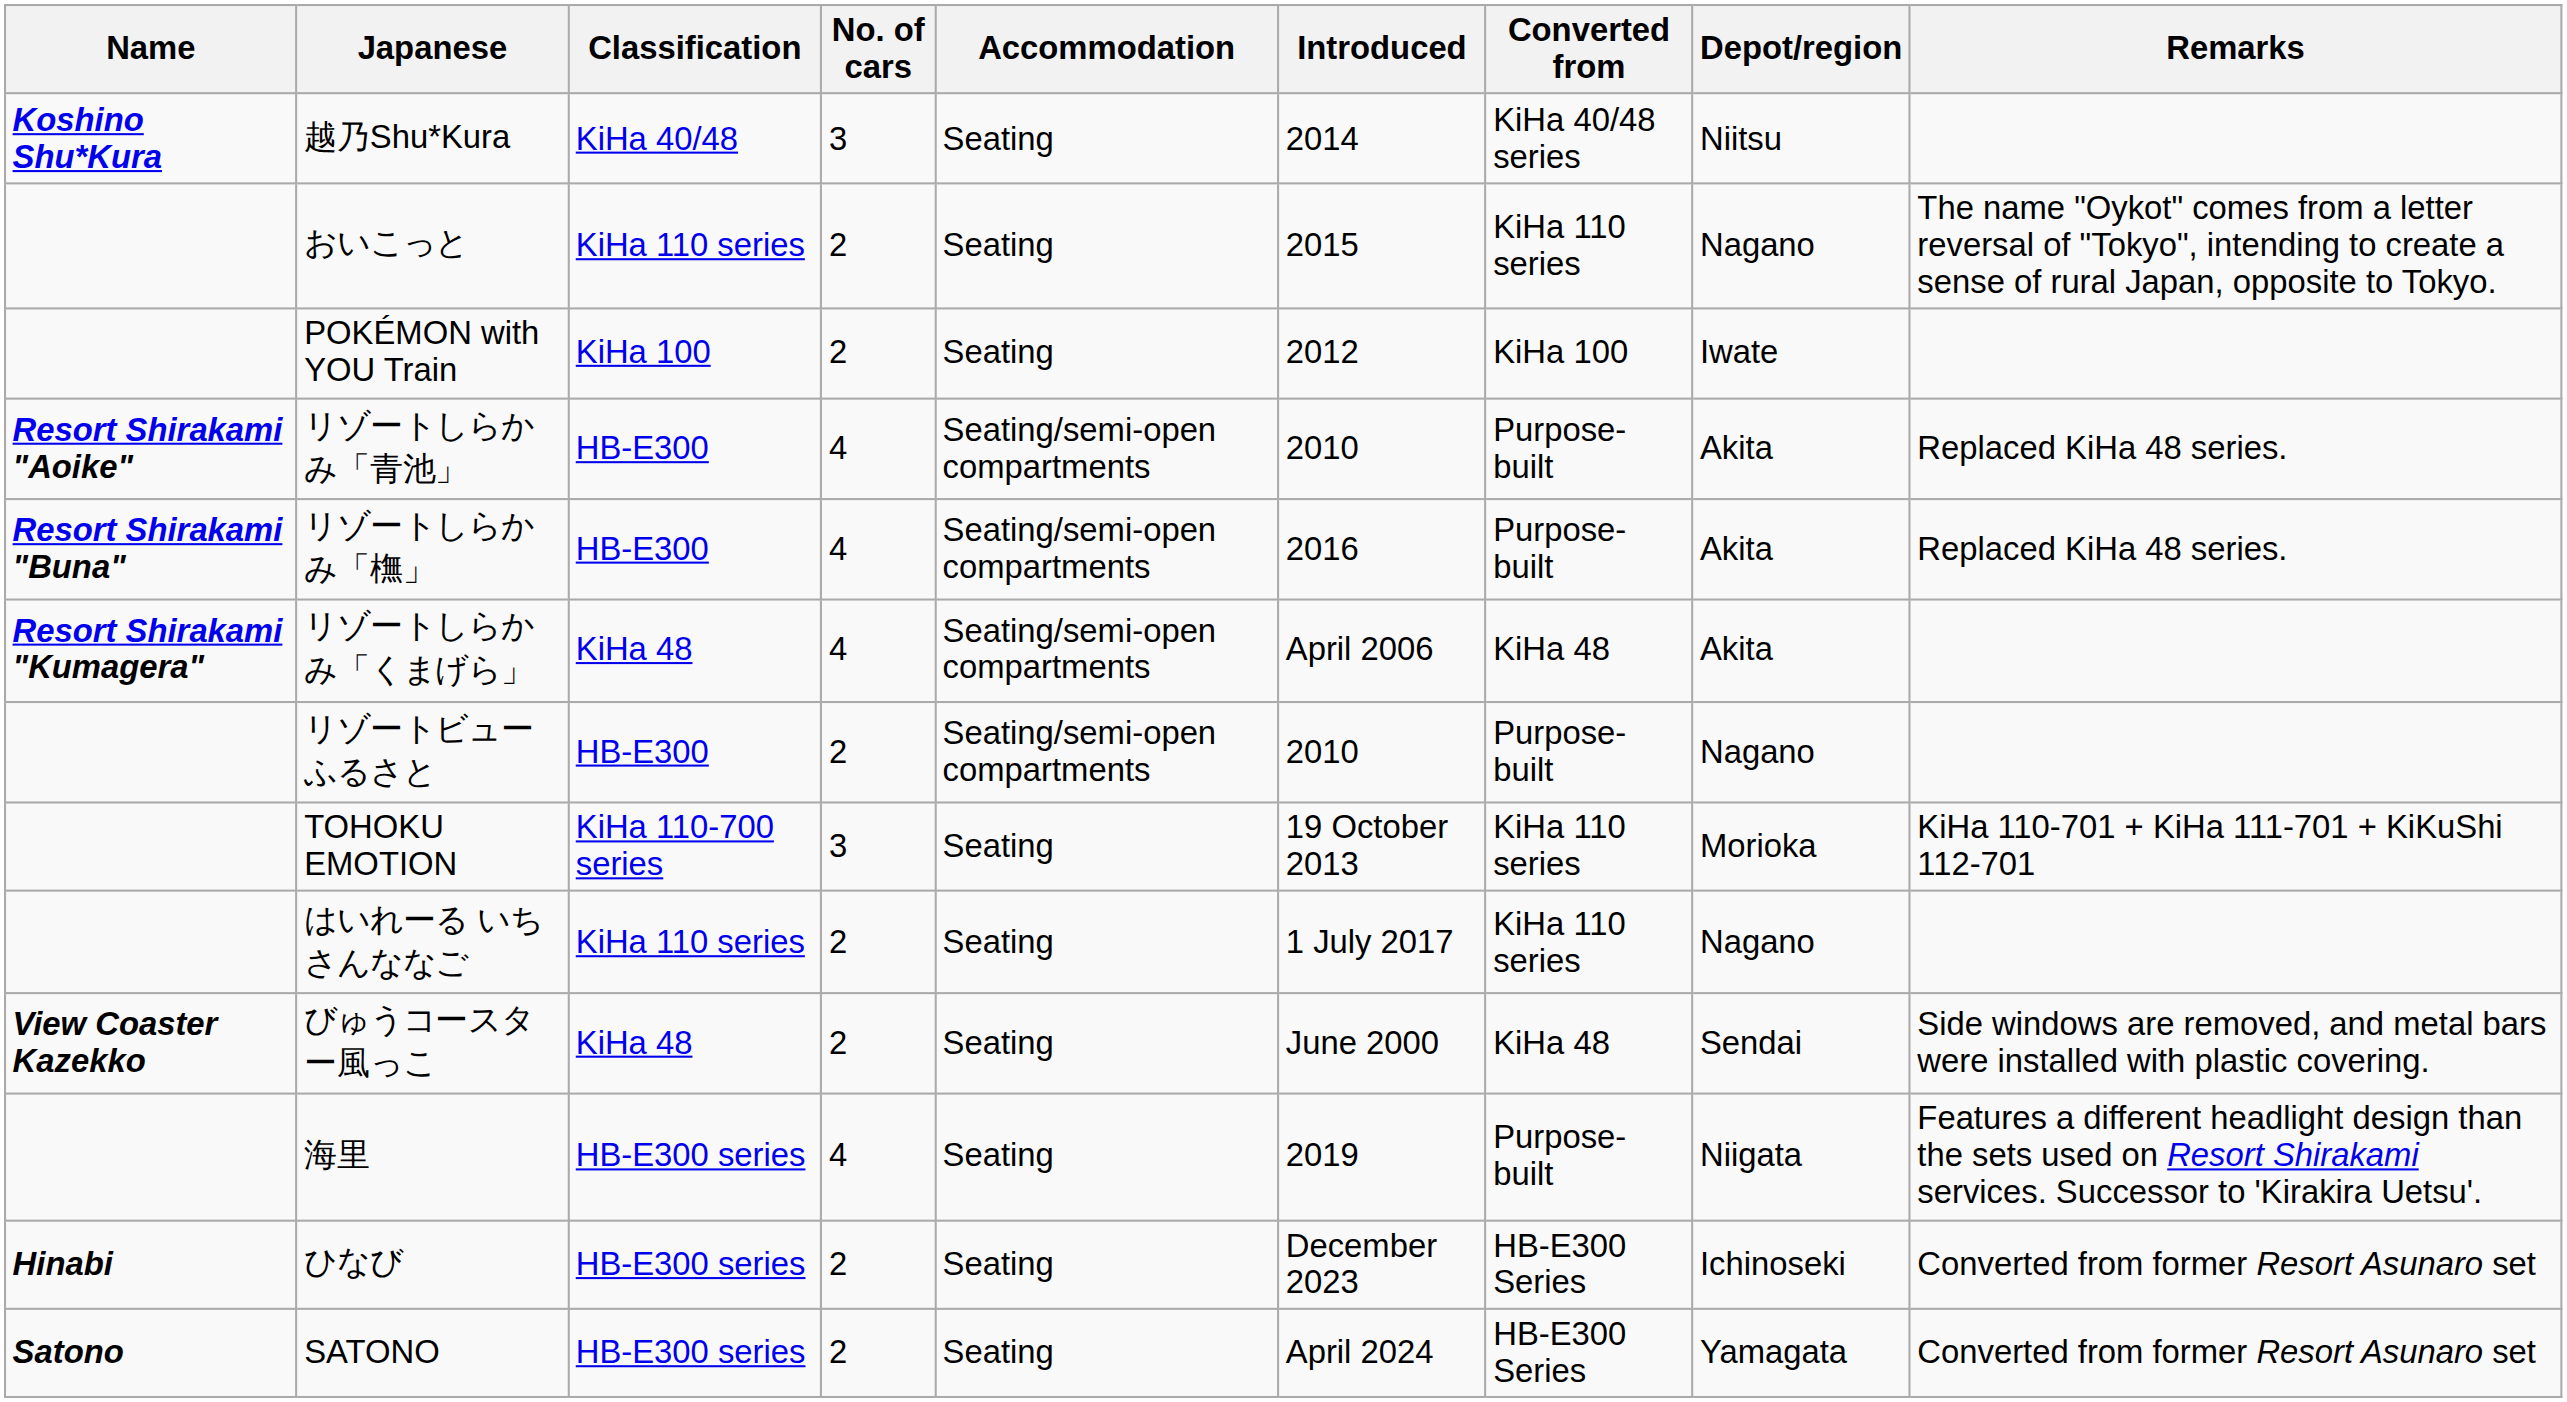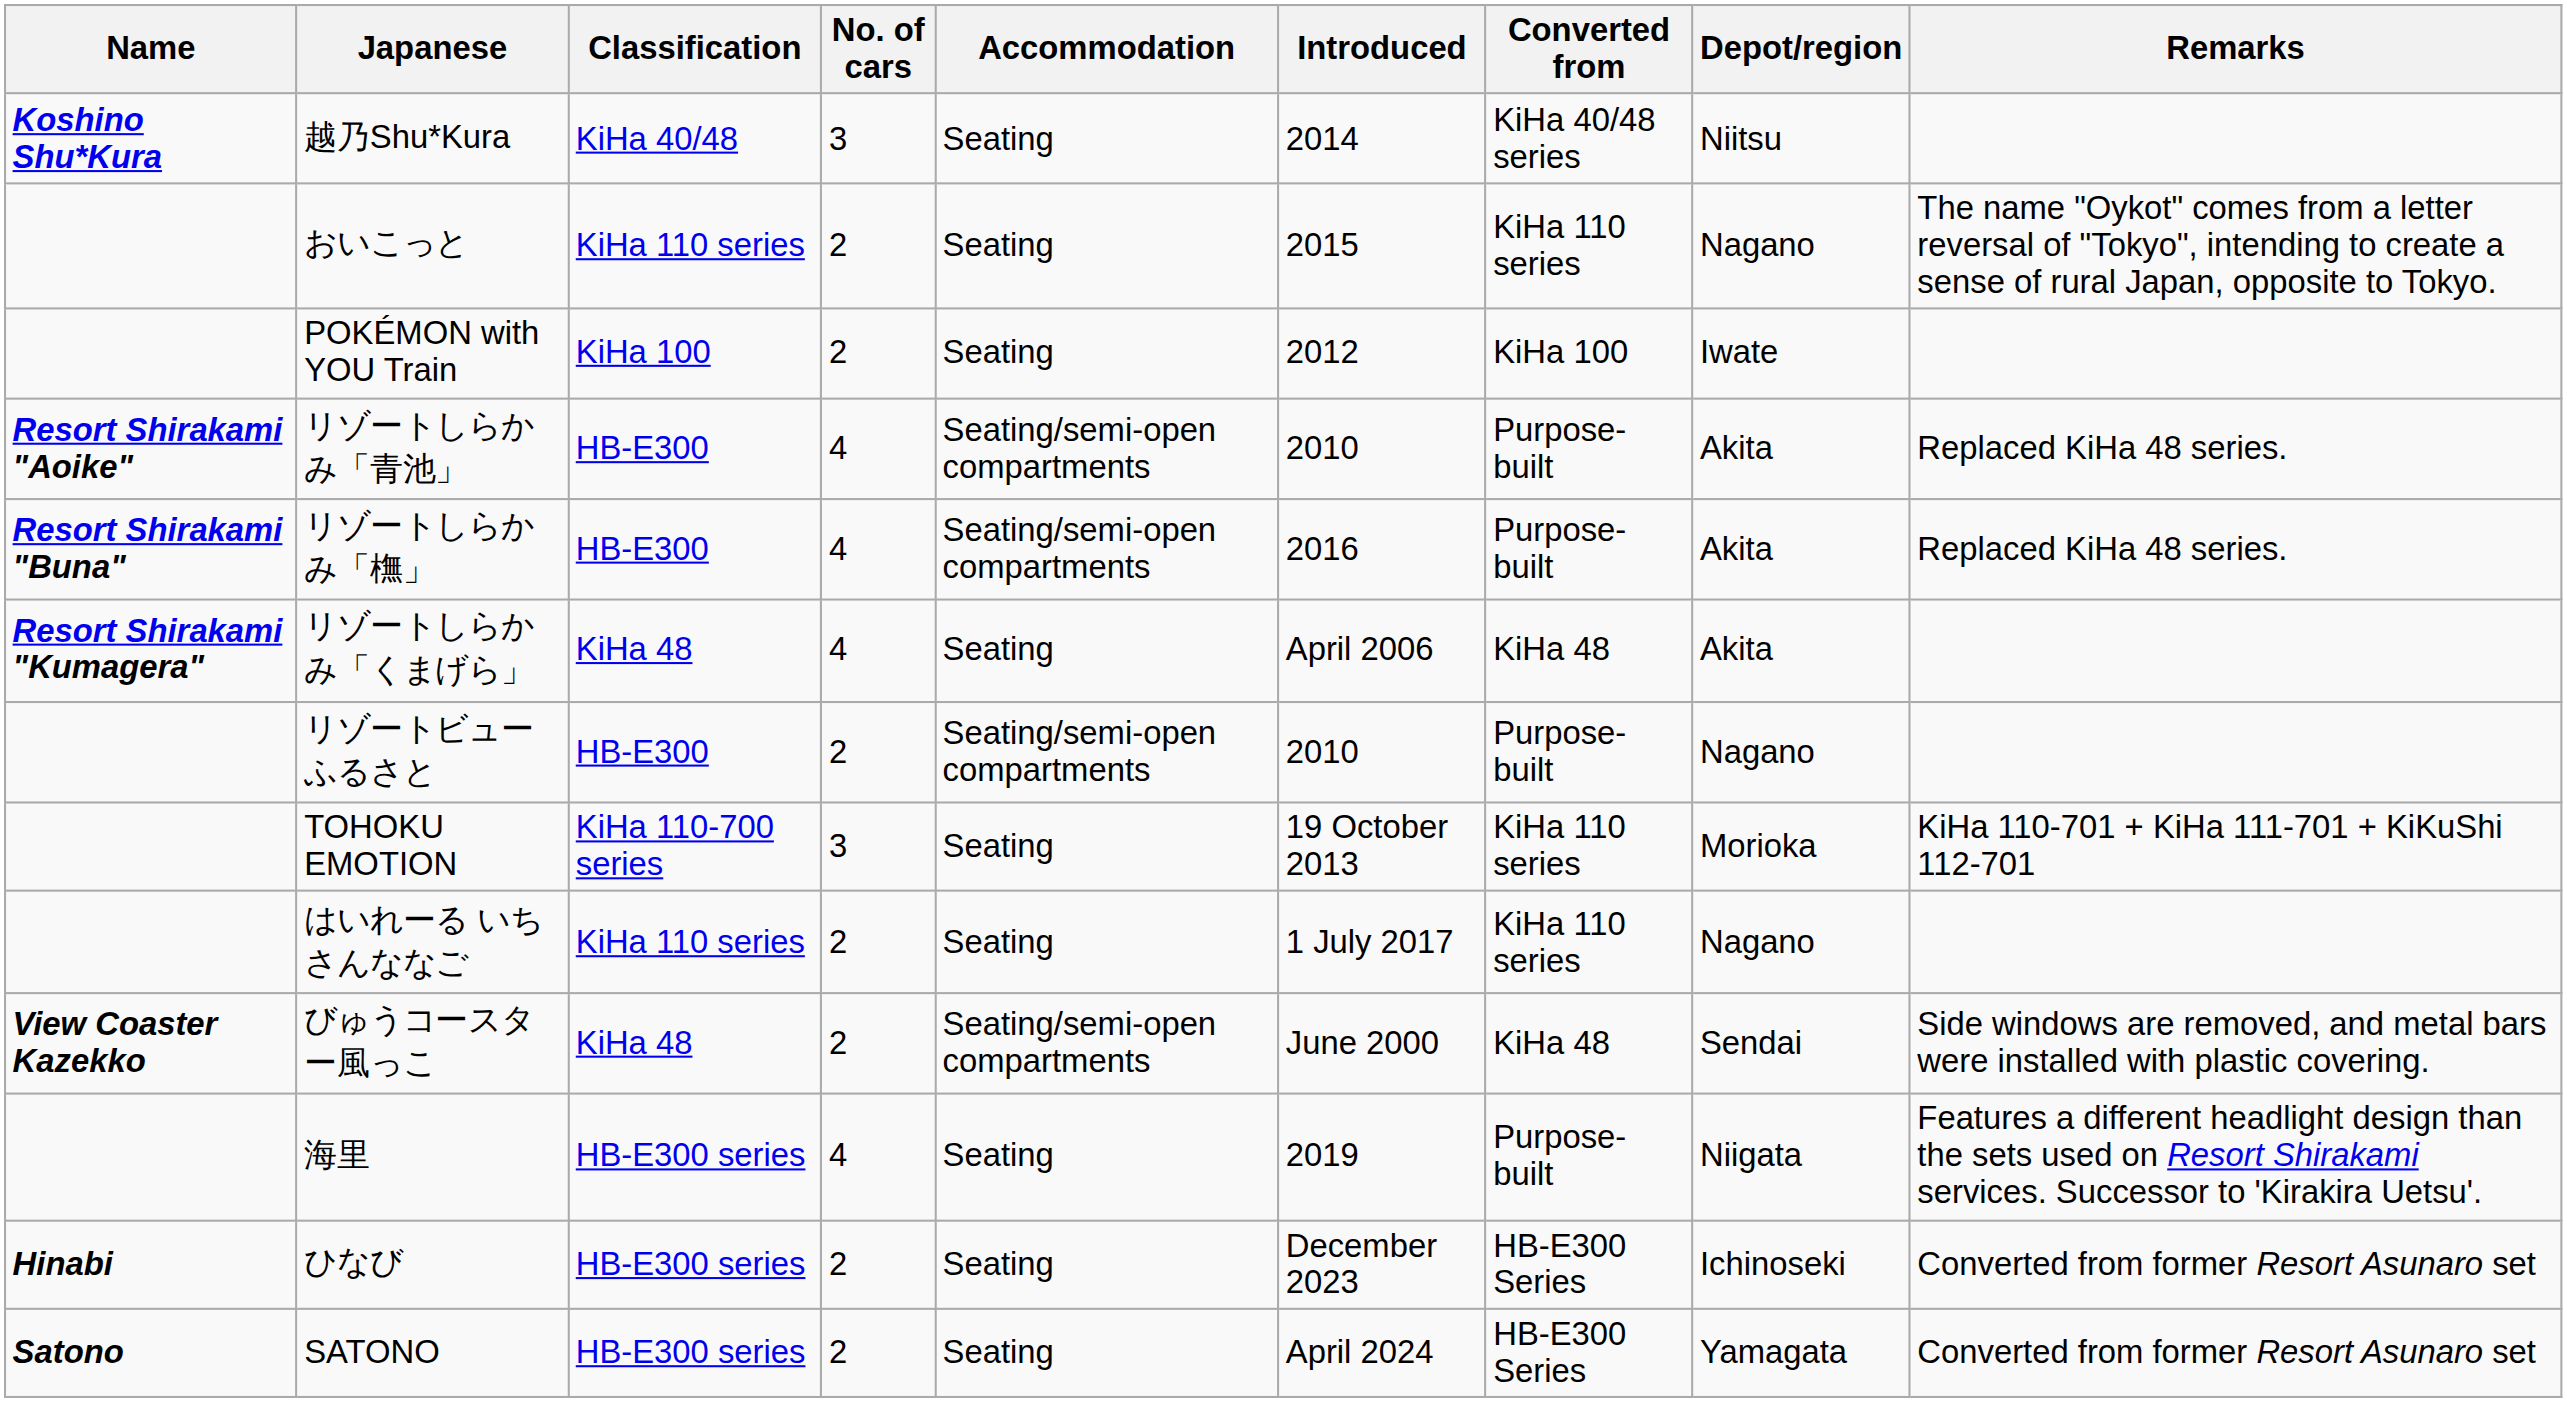 <table class="wikitable">
 <tr>
 <th>Name</th>
 <th>Japanese</th>
 <th>Classification</th>
 <th>No. of cars</th>
 <th>Accommodation</th>
 <th>Introduced</th>
 <th>Converted from</th>
 <th>Depot/region</th>
 <th>Remarks</th>
 </tr>
 <tr>
 <td><strong><em><a href='#'>Koshino Shu*Kura</a></em></strong></td>
 <td>越乃Shu*Kura</td>
 <td><a href='#'>KiHa 40/48</a></td>
 <td>3</td>
 <td>Seating</td>
 <td>2014</td>
 <td>KiHa 40/48 series</td>
 <td>Niitsu</td>
 <td></td>
 </tr>
 <tr>
 <td><strong><em></em></strong></td>
 <td>おいこっと</td>
 <td><a href='#'>KiHa 110 series</a></td>
 <td>2</td>
 <td>Seating</td>
 <td>2015</td>
 <td>KiHa 110 series</td>
 <td>Nagano</td>
 <td>The name "Oykot" comes from a letter reversal of "Tokyo", intending to create a sense of rural Japan, opposite to Tokyo.</td>
 </tr>
 <tr>
 <td><strong><em></em></strong></td>
 <td>POKÉMON with YOU Train</td>
 <td><a href='#'>KiHa 100</a></td>
 <td>2</td>
 <td>Seating</td>
 <td>2012</td>
 <td>KiHa 100</td>
 <td>Iwate</td>
 <td></td>
 </tr>
 <tr>
 <td><strong><em><a href='#'>Resort Shirakami</a> "Aoike"</em></strong></td>
 <td>リゾートしらかみ「青池」</td>
 <td><a href='#'>HB-E300</a></td>
 <td>4</td>
 <td>Seating/semi-open compartments</td>
 <td>2010</td>
 <td>Purpose-built</td>
 <td>Akita</td>
 <td>Replaced KiHa 48 series.</td>
 </tr>
 <tr>
 <td><strong><em><a href='#'>Resort Shirakami</a> "Buna"</em></strong></td>
 <td>リゾートしらかみ「橅」</td>
 <td><a href='#'>HB-E300</a></td>
 <td>4</td>
 <td>Seating/semi-open compartments</td>
 <td>2016</td>
 <td>Purpose-built</td>
 <td>Akita</td>
 <td>Replaced KiHa 48 series.</td>
 </tr>
 <tr>
 <td><strong><em><a href='#'>Resort Shirakami</a> "Kumagera"</em></strong></td>
 <td>リゾートしらかみ「くまげら」</td>
 <td><a href='#'>KiHa 48</a></td>
 <td>4</td>
-<td>Seating/semi-open compartments</td>
+<td>Seating</td>
 <td>April 2006</td>
 <td>KiHa 48</td>
 <td>Akita</td>
 <td></td>
 </tr>
 <tr>
 <td><strong><em></em></strong></td>
 <td>リゾートビューふるさと</td>
 <td><a href='#'>HB-E300</a></td>
 <td>2</td>
 <td>Seating/semi-open compartments</td>
 <td>2010</td>
 <td>Purpose-built</td>
 <td>Nagano</td>
 <td></td>
 </tr>
 <tr>
 <td><strong><em></em></strong></td>
 <td>TOHOKU EMOTION</td>
 <td><a href='#'>KiHa 110-700 series</a></td>
 <td>3</td>
 <td>Seating</td>
 <td>19 October 2013</td>
 <td>KiHa 110 series</td>
 <td>Morioka</td>
 <td>KiHa 110-701 + KiHa 111-701 + KiKuShi 112-701</td>
 </tr>
 <tr>
 <td><strong><em></em></strong></td>
 <td>はいれーる いちさんななご</td>
 <td><a href='#'>KiHa 110 series</a></td>
 <td>2</td>
 <td>Seating</td>
 <td>1 July 2017</td>
 <td>KiHa 110 series</td>
 <td>Nagano</td>
 <td></td>
 </tr>
 <tr>
 <td><strong><em>View Coaster Kazekko</em></strong></td>
 <td>びゅうコースター風っこ</td>
 <td><a href='#'>KiHa 48</a></td>
 <td>2</td>
-<td>Seating</td>
+<td>Seating/semi-open compartments</td>
 <td>June 2000</td>
 <td>KiHa 48</td>
 <td>Sendai</td>
 <td>Side windows are removed, and metal bars were installed with plastic covering.</td>
 </tr>
 <tr>
 <td><strong><em></em></strong></td>
 <td>海里</td>
 <td><a href='#'>HB-E300 series</a></td>
 <td>4</td>
 <td>Seating</td>
 <td>2019</td>
 <td>Purpose-built</td>
 <td>Niigata</td>
 <td>Features a different headlight design than the sets used on <em><a href='#'>Resort Shirakami</a></em> services. Successor to 'Kirakira Uetsu'.</td>
 </tr>
 <tr>
 <td><strong><em>Hinabi</em></strong></td>
 <td>ひなび</td>
 <td><a href='#'>HB-E300 series</a></td>
 <td>2</td>
 <td>Seating</td>
 <td>December 2023</td>
 <td>HB-E300 Series</td>
 <td>Ichinoseki</td>
 <td>Converted from former <em>Resort Asunaro</em> set</td>
 </tr>
 <tr>
 <td><strong><em>Satono</em></strong></td>
 <td>SATONO</td>
 <td><a href='#'>HB-E300 series</a></td>
 <td>2</td>
 <td>Seating</td>
 <td>April 2024</td>
 <td>HB-E300 Series</td>
 <td>Yamagata</td>
 <td>Converted from former <em>Resort Asunaro</em> set</td>
 </tr>
 </table>
